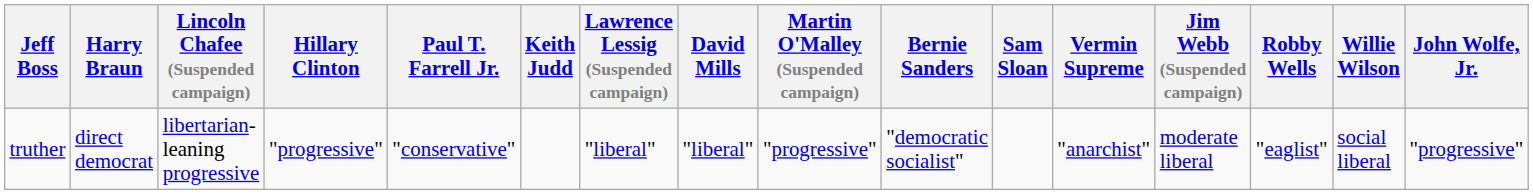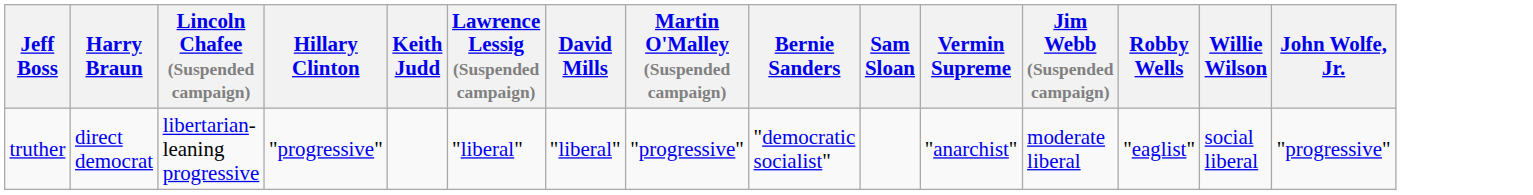 <table style="width:70%;" class="wikitable">
 <tr>
 <th><a href='#'>Jeff Boss</a></th>
 <th><a href='#'>Harry Braun</a></th>
 <th style="color:gray;"><a href='#'>Lincoln Chafee</a> <small>(Suspended campaign)</small></th>
 <th><a href='#'>Hillary Clinton</a></th>
-<th><a href='#'>Paul T. Farrell Jr.</a></th>
 <th><a href='#'>Keith Judd</a></th>
 <th style="color:gray;"><a href='#'>Lawrence Lessig</a> <small>(Suspended campaign)</small></th>
 <th><a href='#'>David Mills</a></th>
 <th style="color:gray;"><a href='#'>Martin O'Malley</a> <small>(Suspended campaign)</small></th>
 <th><a href='#'>Bernie Sanders</a></th>
 <th><a href='#'>Sam Sloan</a></th>
 <th><a href='#'>Vermin Supreme</a></th>
 <th style="color:gray;"><a href='#'>Jim Webb</a> <small>(Suspended campaign)</small></th>
 <th><a href='#'>Robby Wells</a></th>
 <th><a href='#'>Willie Wilson</a></th>
 <th><a href='#'>John Wolfe, Jr.</a></th>
 </tr>
 <tr>
 <td><a href='#'>truther</a></td>
 <td><a href='#'>direct democrat</a></td>
 <td><a href='#'>libertarian</a>-leaning <a href='#'>progressive</a></td>
 <td>"<a href='#'>progressive</a>"</td>
-<td>"<a href='#'>conservative</a>"</td>
 <td></td>
 <td>"<a href='#'>liberal</a>"</td>
 <td>"<a href='#'>liberal</a>"</td>
 <td>"<a href='#'>progressive</a>"</td>
 <td>"<a href='#'>democratic socialist</a>"</td>
 <td></td>
 <td>"<a href='#'>anarchist</a>"</td>
 <td><a href='#'>moderate</a> <a href='#'>liberal</a></td>
 <td>"<a href='#'>eaglist</a>"</td>
 <td><a href='#'>social liberal</a></td>
 <td>"<a href='#'>progressive</a>"</td>
 </tr>
 </table>
